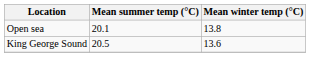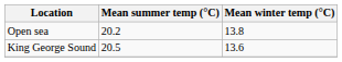 <table class="wikitable sortable">
 <tr>
 <th>Location</th>
 <th>Mean summer temp (°C)</th>
 <th>Mean winter temp (°C)</th>
 </tr>
 <tr>
 <td>Open sea</td>
-<td>20.1</td>
+<td>20.2</td>
 <td>13.8</td>
 </tr>
 <tr>
 <td>King George Sound</td>
 <td>20.5</td>
 <td>13.6</td>
 </tr>
 <tr>
 </tr>
 </table>
